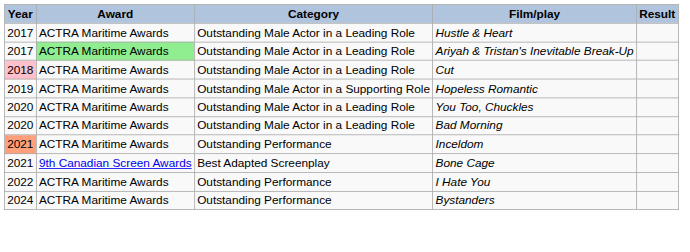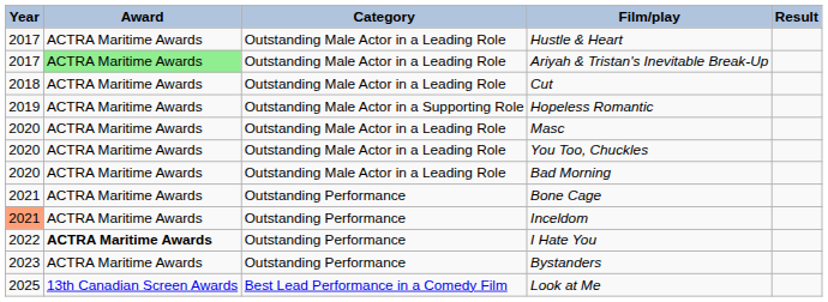 <table class="wikitable" style="font-size:90%">
 <tr style="text-align:center;">
 <th style="background:#B0C4DE;">Year</th>
 <th style="background:#B0C4DE;">Award</th>
 <th style="background:#B0C4DE;">Category</th>
 <th style="background:#B0C4DE;">Film/play</th>
 <th style="background:#B0C4DE;">Result</th>
 </tr>
 <tr>
 <td>2017</td>
 <td>ACTRA Maritime Awards</td>
 <td>Outstanding Male Actor in a Leading Role</td>
 <td><em>Hustle & Heart</em></td>
 <td></td>
 </tr>
 <tr>
 <td>2017</td>
 <td style="background: lightgreen;">ACTRA Maritime Awards</td>
 <td>Outstanding Male Actor in a Leading Role</td>
 <td><em>Ariyah & Tristan's Inevitable Break-Up</em></td>
 <td></td>
 </tr>
 <tr>
-<td style="background: pink;">2018</td>
+<td>2018</td>
 <td>ACTRA Maritime Awards</td>
 <td>Outstanding Male Actor in a Leading Role</td>
 <td><em>Cut</em></td>
 <td></td>
 </tr>
 <tr>
 <td>2019</td>
 <td>ACTRA Maritime Awards</td>
 <td>Outstanding Male Actor in a Supporting Role</td>
 <td><em>Hopeless Romantic</em></td>
+<td></td>
+</tr>
+<tr>
+<td>2020</td>
+<td>ACTRA Maritime Awards</td>
+<td>Outstanding Male Actor in a Leading Role</td>
+<td><em>Masc</em></td>
 <td></td>
 </tr>
 <tr>
 <td>2020</td>
 <td>ACTRA Maritime Awards</td>
 <td>Outstanding Male Actor in a Leading Role</td>
 <td><em>You Too, Chuckles</em></td>
 <td></td>
 </tr>
 <tr>
 <td>2020</td>
 <td>ACTRA Maritime Awards</td>
 <td>Outstanding Male Actor in a Leading Role</td>
 <td><em>Bad Morning</em></td>
 <td></td>
 </tr>
 <tr>
+<td>2021</td>
+<td>ACTRA Maritime Awards</td>
+<td>Outstanding Performance</td>
+<td><em>Bone Cage</em></td>
+<td></td>
+</tr>
+<tr>
 <td style="background: lightsalmon;">2021</td>
 <td>ACTRA Maritime Awards</td>
 <td>Outstanding Performance</td>
 <td><em>Inceldom</em></td>
 <td></td>
 </tr>
 <tr>
-<td>2021</td>
-<td><a href='#'>9th Canadian Screen Awards</a></td>
-<td>Best Adapted Screenplay</td>
-<td><em>Bone Cage</em></td>
-<td></td>
-</tr>
-<tr>
 <td>2022</td>
-<td>ACTRA Maritime Awards</td>
+<td><strong>ACTRA Maritime Awards</strong></td>
 <td>Outstanding Performance</td>
 <td><em>I Hate You</em></td>
 <td></td>
 </tr>
 <tr>
-<td>2024</td>
+<td>2023</td>
 <td>ACTRA Maritime Awards</td>
 <td>Outstanding Performance</td>
 <td><em>Bystanders</em></td>
 <td></td>
 </tr>
+<tr>
+<td>2025</td>
+<td><a href='#'>13th Canadian Screen Awards</a></td>
+<td><a href='#'>Best Lead Performance in a Comedy Film</a></td>
+<td><em>Look at Me</em></td>
+<td></td>
+</tr>
 </table>
